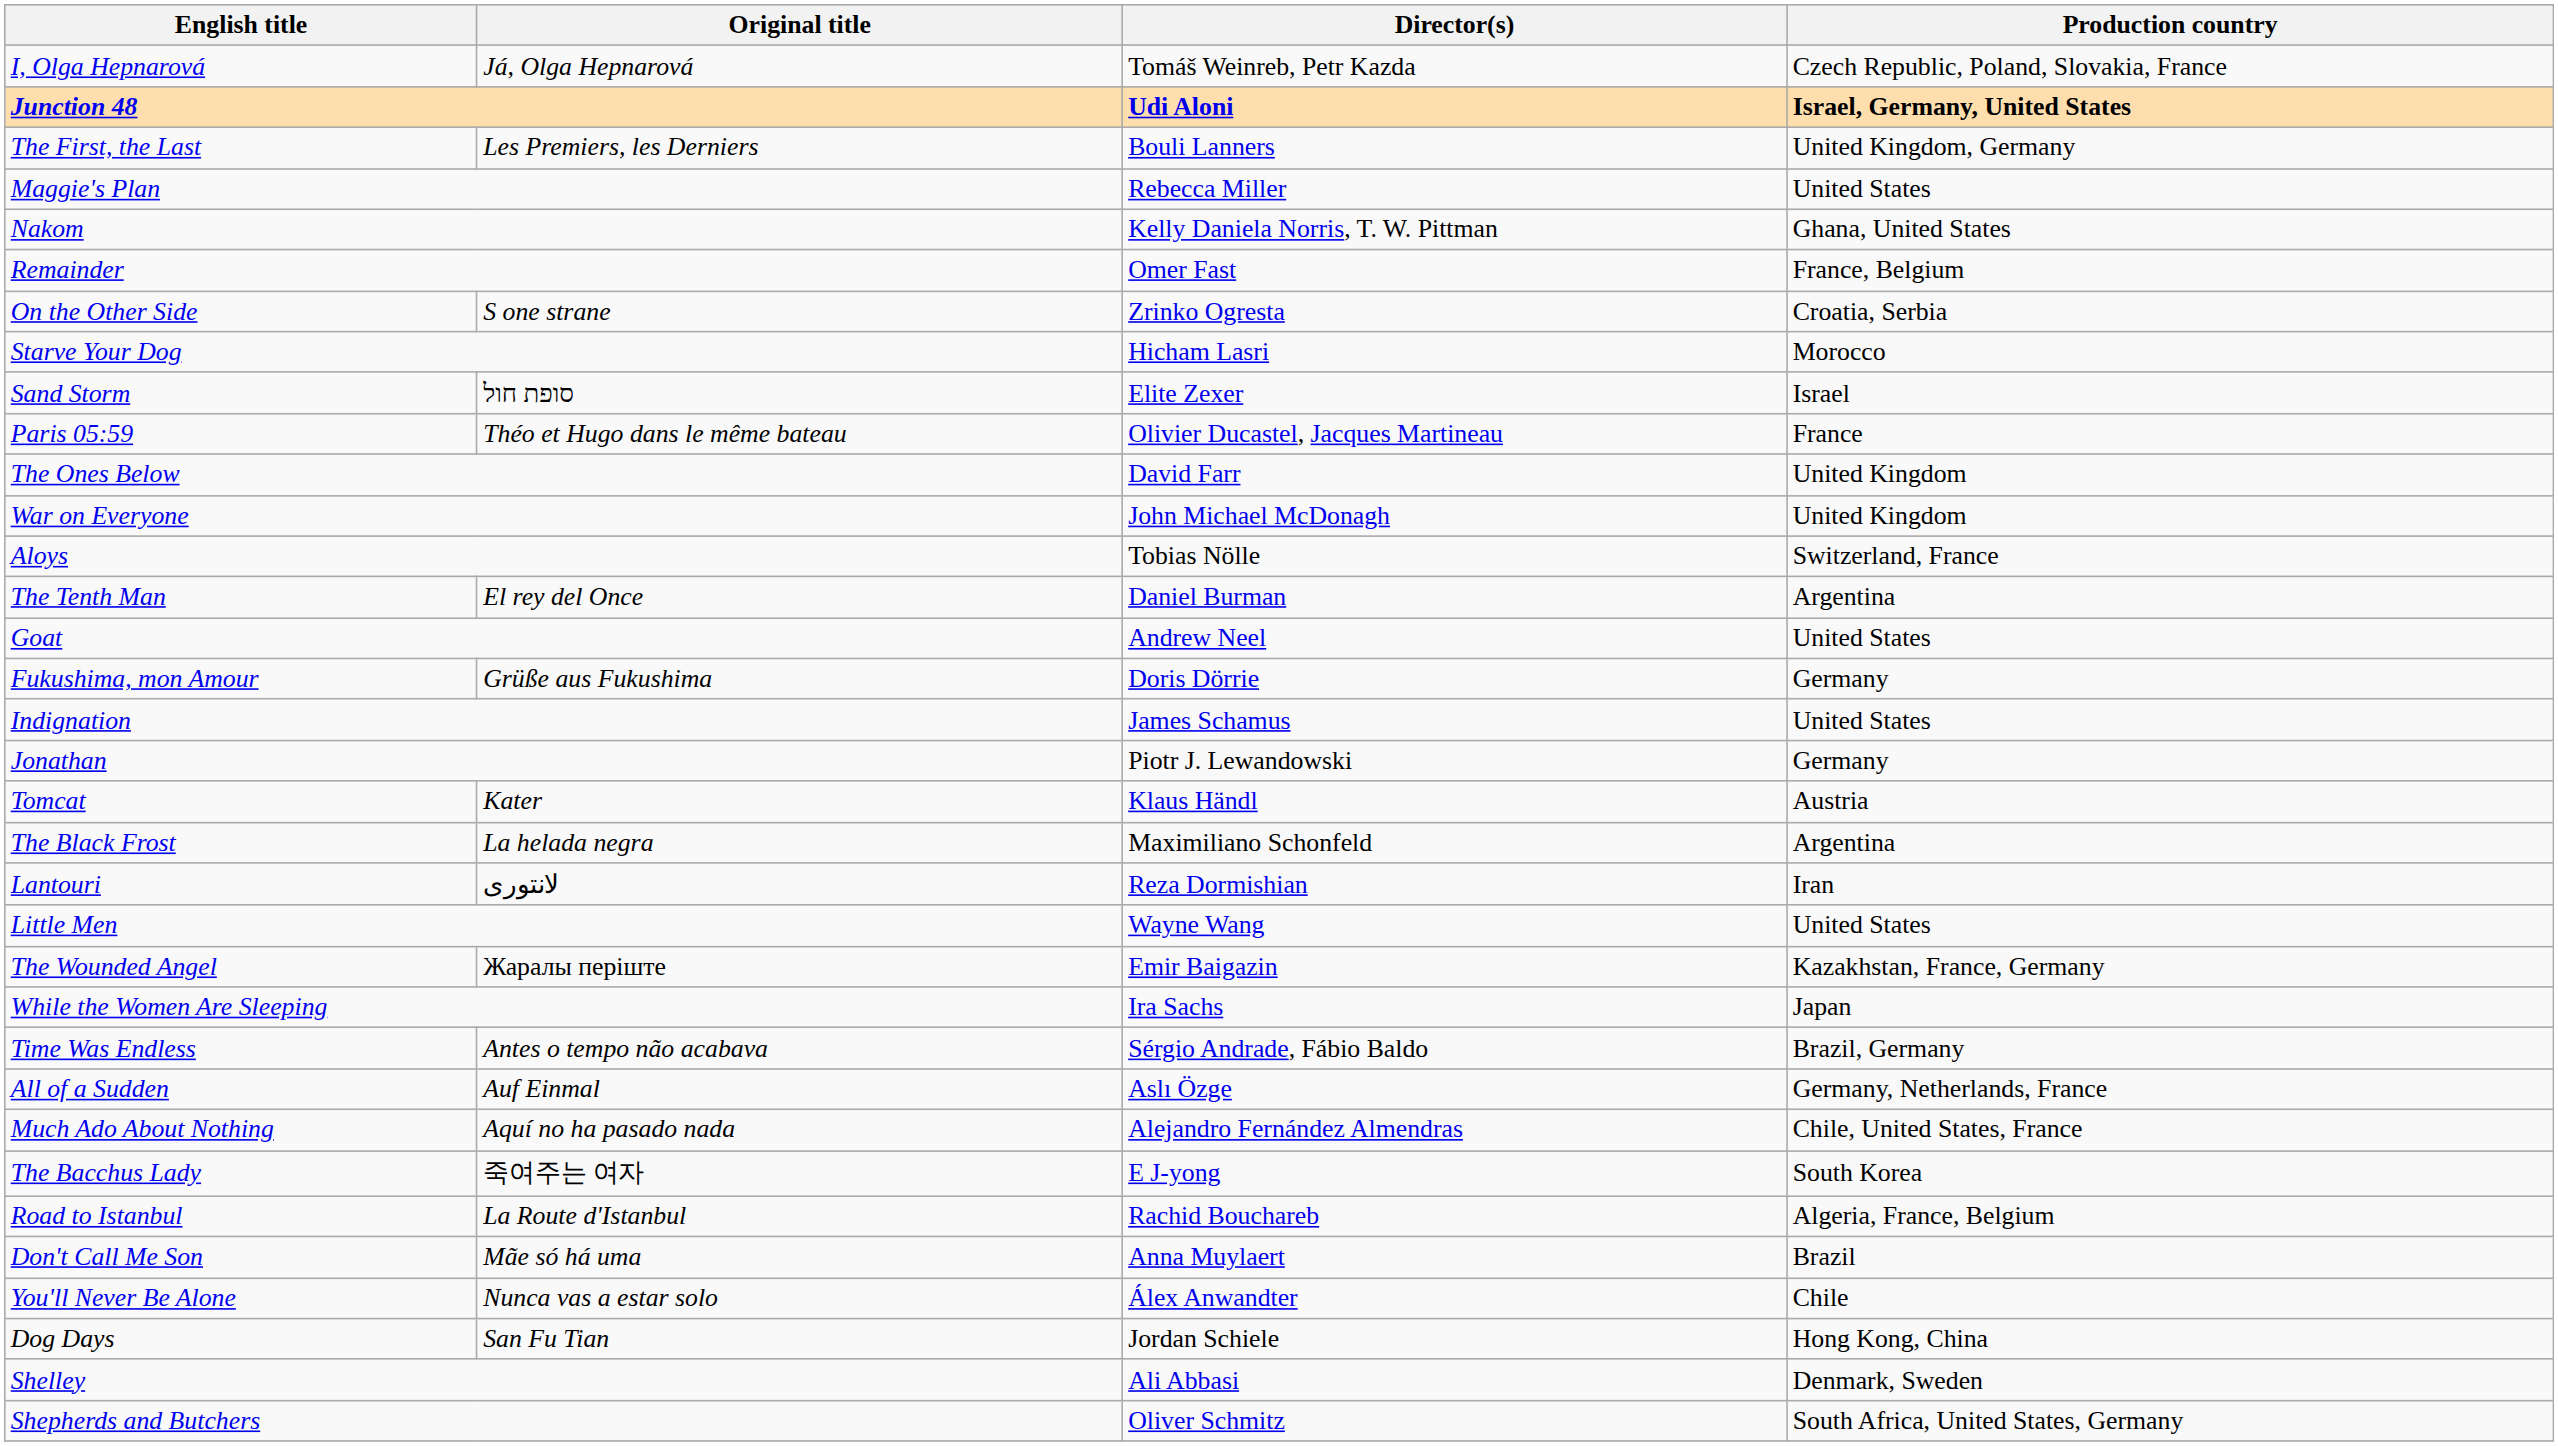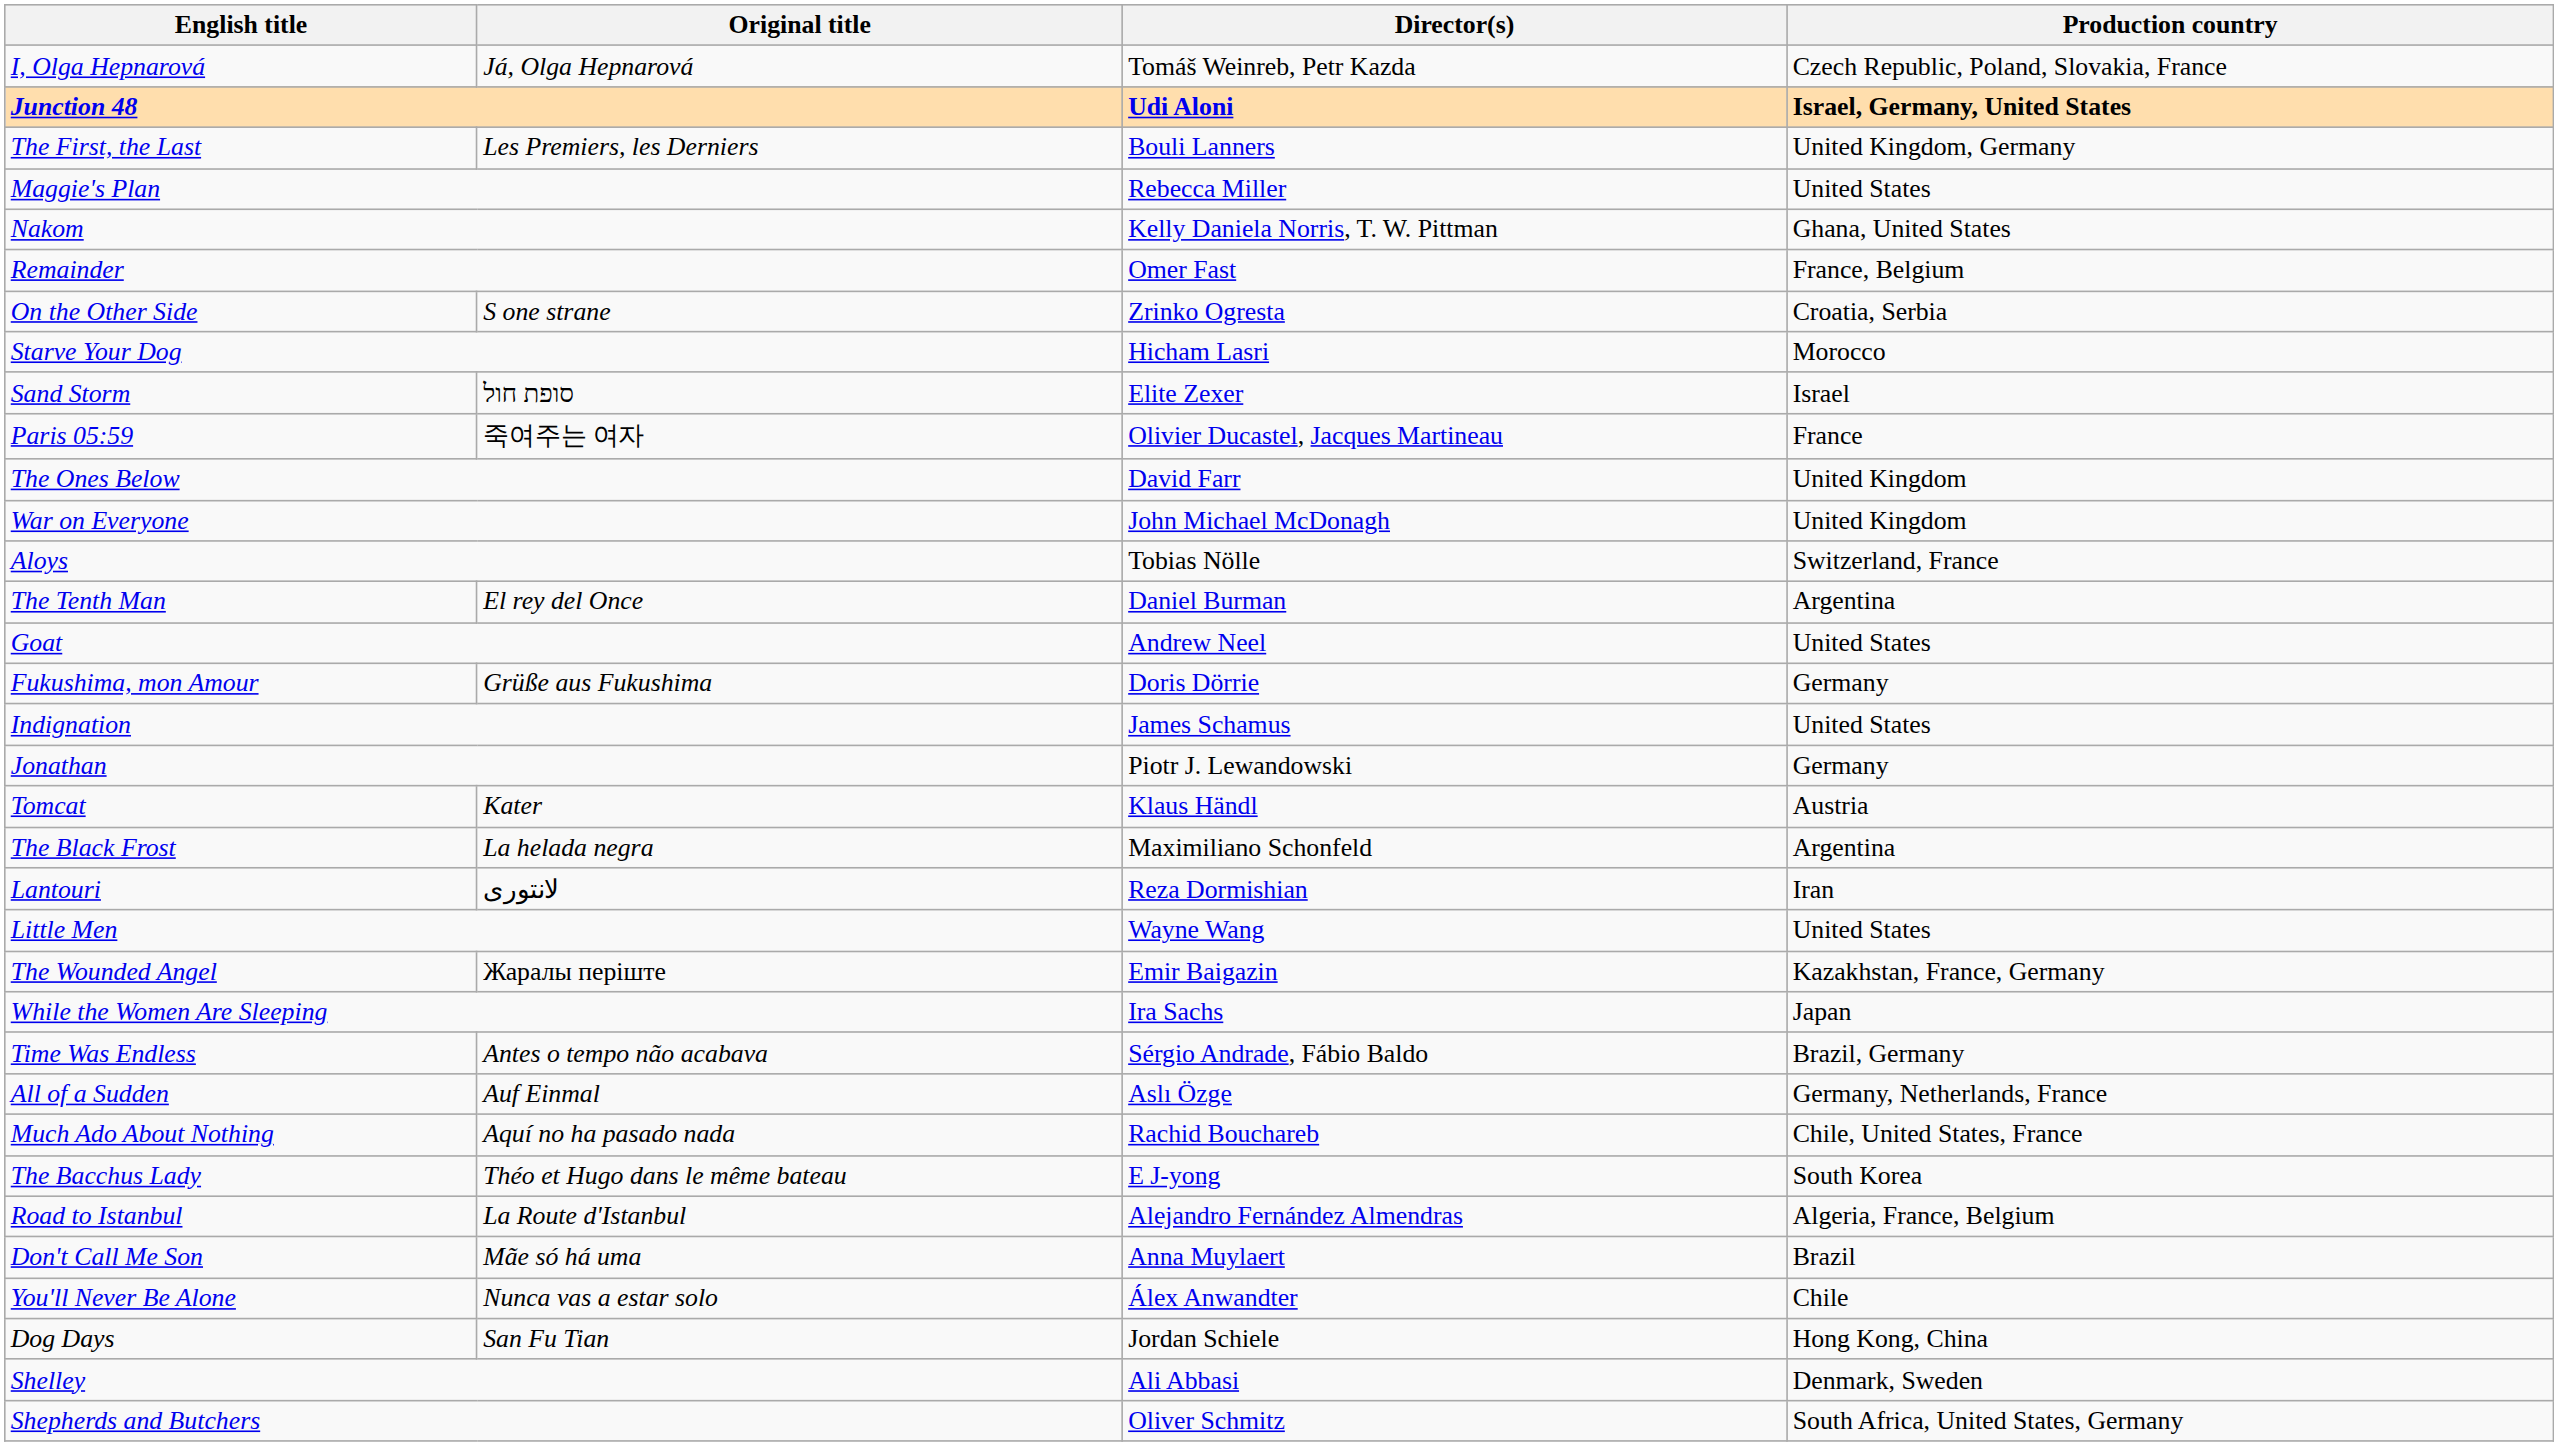 <table class="wikitable" width="100%" cellpadding="5">
 <tr>
 <th scope="col">English title</th>
 <th scope="col">Original title</th>
 <th scope="col">Director(s)</th>
 <th scope="col">Production country</th>
 </tr>
 <tr>
 <td><em><a href='#'>I, Olga Hepnarová</a></em></td>
 <td><em>Já, Olga Hepnarová</em></td>
 <td>Tomáš Weinreb, Petr Kazda</td>
 <td>Czech Republic, Poland, Slovakia, France</td>
 </tr>
 <tr style="background:#FFDEAD;">
 <td colspan=2><strong><em><a href='#'>Junction 48</a></em></strong></td>
 <td><strong><a href='#'>Udi Aloni</a></strong></td>
 <td><strong>Israel, Germany, United States</strong></td>
 </tr>
 <tr>
 <td><em><a href='#'>The First, the Last</a></em></td>
 <td><em>Les Premiers, les Derniers</em></td>
 <td><a href='#'>Bouli Lanners</a></td>
 <td>United Kingdom, Germany</td>
 </tr>
 <tr>
 <td colspan=2><em><a href='#'>Maggie's Plan</a></em></td>
 <td><a href='#'>Rebecca Miller</a></td>
 <td>United States</td>
 </tr>
 <tr>
 <td colspan=2><em><a href='#'>Nakom</a></em></td>
 <td><a href='#'>Kelly Daniela Norris</a>, T. W. Pittman</td>
 <td>Ghana, United States</td>
 </tr>
 <tr>
 <td colspan=2><em><a href='#'>Remainder</a></em></td>
 <td><a href='#'>Omer Fast</a></td>
 <td>France, Belgium</td>
 </tr>
 <tr>
 <td><em><a href='#'>On the Other Side</a></em></td>
 <td><em>S one strane</em></td>
 <td><a href='#'>Zrinko Ogresta</a></td>
 <td>Croatia, Serbia</td>
 </tr>
 <tr>
 <td colspan=2><em><a href='#'>Starve Your Dog</a></em></td>
 <td><a href='#'>Hicham Lasri</a></td>
 <td>Morocco</td>
 </tr>
 <tr>
 <td><em><a href='#'>Sand Storm</a></em></td>
 <td>סופת חול</td>
 <td><a href='#'>Elite Zexer</a></td>
 <td>Israel</td>
 </tr>
 <tr>
 <td><em><a href='#'>Paris 05:59</a></em></td>
-<td><em>Théo et Hugo dans le même bateau</em></td>
+<td>죽여주는 여자</td>
 <td><a href='#'>Olivier Ducastel</a>, <a href='#'>Jacques Martineau</a></td>
 <td>France</td>
 </tr>
 <tr>
 <td colspan=2><em><a href='#'>The Ones Below</a></em></td>
 <td><a href='#'>David Farr</a></td>
 <td>United Kingdom</td>
 </tr>
 <tr>
 <td colspan=2><em><a href='#'>War on Everyone</a></em></td>
 <td><a href='#'>John Michael McDonagh</a></td>
 <td>United Kingdom</td>
 </tr>
 <tr>
 <td colspan=2><em><a href='#'>Aloys</a></em></td>
 <td>Tobias Nölle</td>
 <td>Switzerland, France</td>
 </tr>
 <tr>
 <td><em><a href='#'>The Tenth Man</a></em></td>
 <td><em>El rey del Once</em></td>
 <td><a href='#'>Daniel Burman</a></td>
 <td>Argentina</td>
 </tr>
 <tr>
 <td colspan=2><em><a href='#'>Goat</a></em></td>
 <td><a href='#'>Andrew Neel</a></td>
 <td>United States</td>
 </tr>
 <tr>
 <td><em><a href='#'>Fukushima, mon Amour</a></em></td>
 <td><em>Grüße aus Fukushima</em></td>
 <td><a href='#'>Doris Dörrie</a></td>
 <td>Germany</td>
 </tr>
 <tr>
 <td colspan=2><em><a href='#'>Indignation</a></em></td>
 <td><a href='#'>James Schamus</a></td>
 <td>United States</td>
 </tr>
 <tr>
 <td colspan=2><em><a href='#'>Jonathan</a></em></td>
 <td>Piotr J. Lewandowski</td>
 <td>Germany</td>
 </tr>
 <tr>
 <td><em><a href='#'>Tomcat</a></em></td>
 <td><em>Kater</em></td>
 <td><a href='#'>Klaus Händl</a></td>
 <td>Austria</td>
 </tr>
 <tr>
 <td><em><a href='#'>The Black Frost</a></em></td>
 <td><em>La helada negra</em></td>
 <td>Maximiliano Schonfeld</td>
 <td>Argentina</td>
 </tr>
 <tr>
 <td><em><a href='#'>Lantouri</a></em></td>
 <td>لانتوری</td>
 <td><a href='#'>Reza Dormishian</a></td>
 <td>Iran</td>
 </tr>
 <tr>
 <td colspan=2><em><a href='#'>Little Men</a></em></td>
 <td><a href='#'>Wayne Wang</a></td>
 <td>United States</td>
 </tr>
 <tr>
 <td><em><a href='#'>The Wounded Angel</a></em></td>
 <td>Жаралы періште</td>
 <td><a href='#'>Emir Baigazin</a></td>
 <td>Kazakhstan, France, Germany</td>
 </tr>
 <tr>
 <td colspan=2><em><a href='#'>While the Women Are Sleeping</a></em></td>
 <td><a href='#'>Ira Sachs</a></td>
 <td>Japan</td>
 </tr>
 <tr>
 <td><em><a href='#'>Time Was Endless</a></em></td>
 <td><em>Antes o tempo não acabava</em></td>
 <td><a href='#'>Sérgio Andrade</a>, Fábio Baldo</td>
 <td>Brazil, Germany</td>
 </tr>
 <tr>
 <td><em><a href='#'>All of a Sudden</a></em></td>
 <td><em>Auf Einmal</em></td>
 <td><a href='#'>Aslı Özge</a></td>
 <td>Germany, Netherlands, France</td>
 </tr>
 <tr>
 <td><em><a href='#'>Much Ado About Nothing</a></em></td>
 <td><em>Aquí no ha pasado nada</em></td>
-<td><a href='#'>Alejandro Fernández Almendras</a></td>
+<td><a href='#'>Rachid Bouchareb</a></td>
 <td>Chile, United States, France</td>
 </tr>
 <tr>
 <td><em><a href='#'>The Bacchus Lady</a></em></td>
-<td>죽여주는 여자</td>
+<td><em>Théo et Hugo dans le même bateau</em></td>
 <td><a href='#'>E J-yong</a></td>
 <td>South Korea</td>
 </tr>
 <tr>
 <td><em><a href='#'>Road to Istanbul</a></em></td>
 <td><em>La Route d'Istanbul</em></td>
-<td><a href='#'>Rachid Bouchareb</a></td>
+<td><a href='#'>Alejandro Fernández Almendras</a></td>
 <td>Algeria, France, Belgium</td>
 </tr>
 <tr>
 <td><em><a href='#'>Don't Call Me Son</a></em></td>
 <td><em>Mãe só há uma</em></td>
 <td><a href='#'>Anna Muylaert</a></td>
 <td>Brazil</td>
 </tr>
 <tr>
 <td><em><a href='#'>You'll Never Be Alone</a></em></td>
 <td><em>Nunca vas a estar solo</em></td>
 <td><a href='#'>Álex Anwandter</a></td>
 <td>Chile</td>
 </tr>
 <tr>
 <td><em>Dog Days</em></td>
 <td><em>San Fu Tian</em></td>
 <td>Jordan Schiele</td>
 <td>Hong Kong, China</td>
 </tr>
 <tr>
 <td colspan=2><em><a href='#'>Shelley</a></em></td>
 <td><a href='#'>Ali Abbasi</a></td>
 <td>Denmark, Sweden</td>
 </tr>
 <tr>
 <td colspan=2><em><a href='#'>Shepherds and Butchers</a></em></td>
 <td><a href='#'>Oliver Schmitz</a></td>
 <td>South Africa, United States, Germany</td>
 </tr>
 </table>
